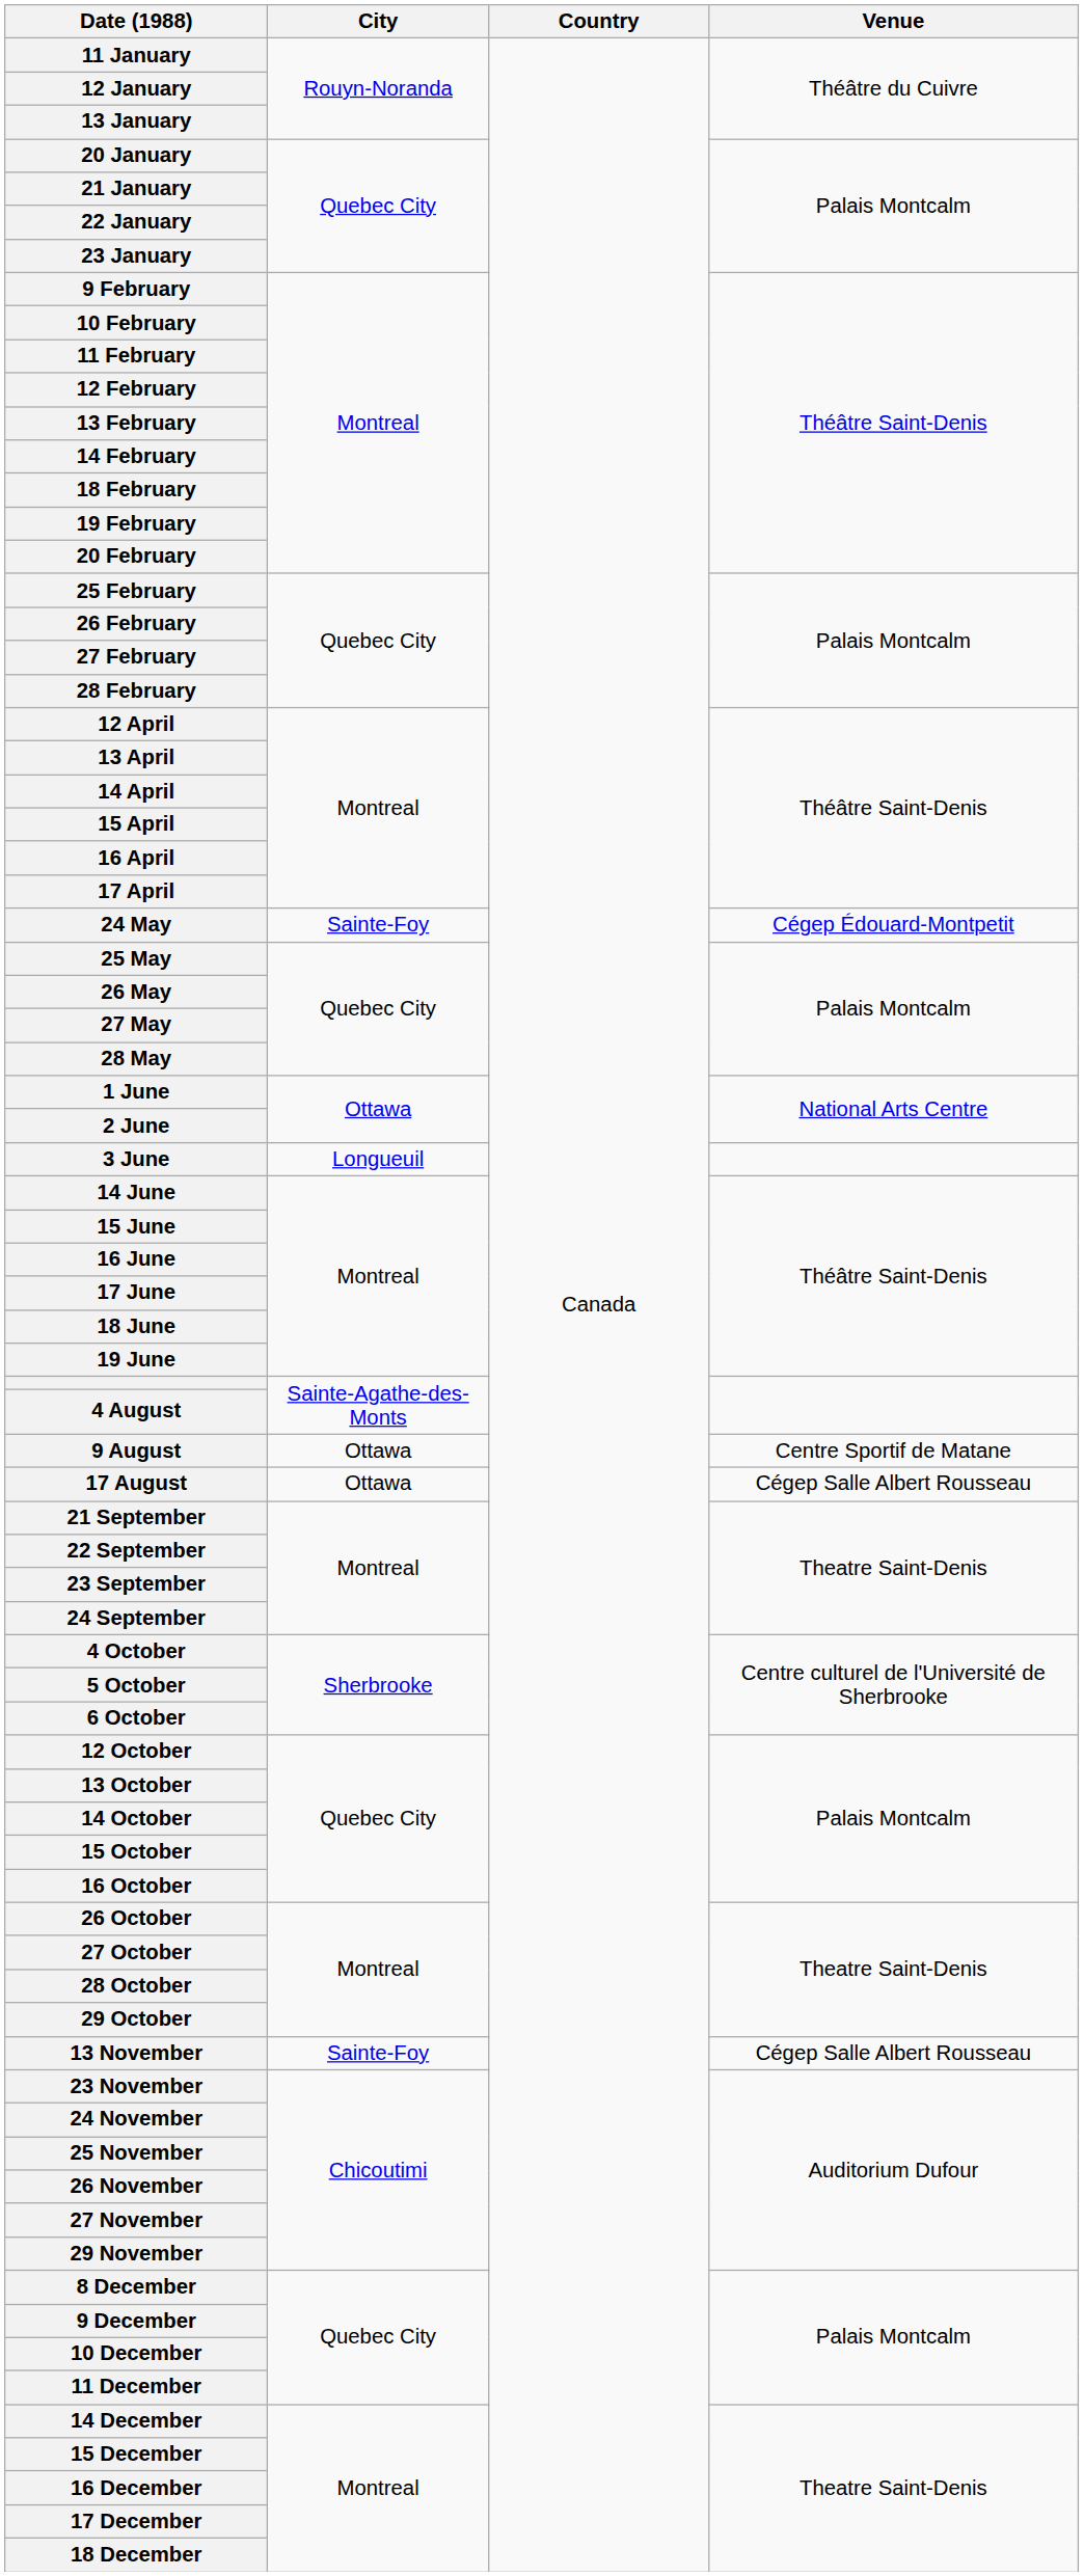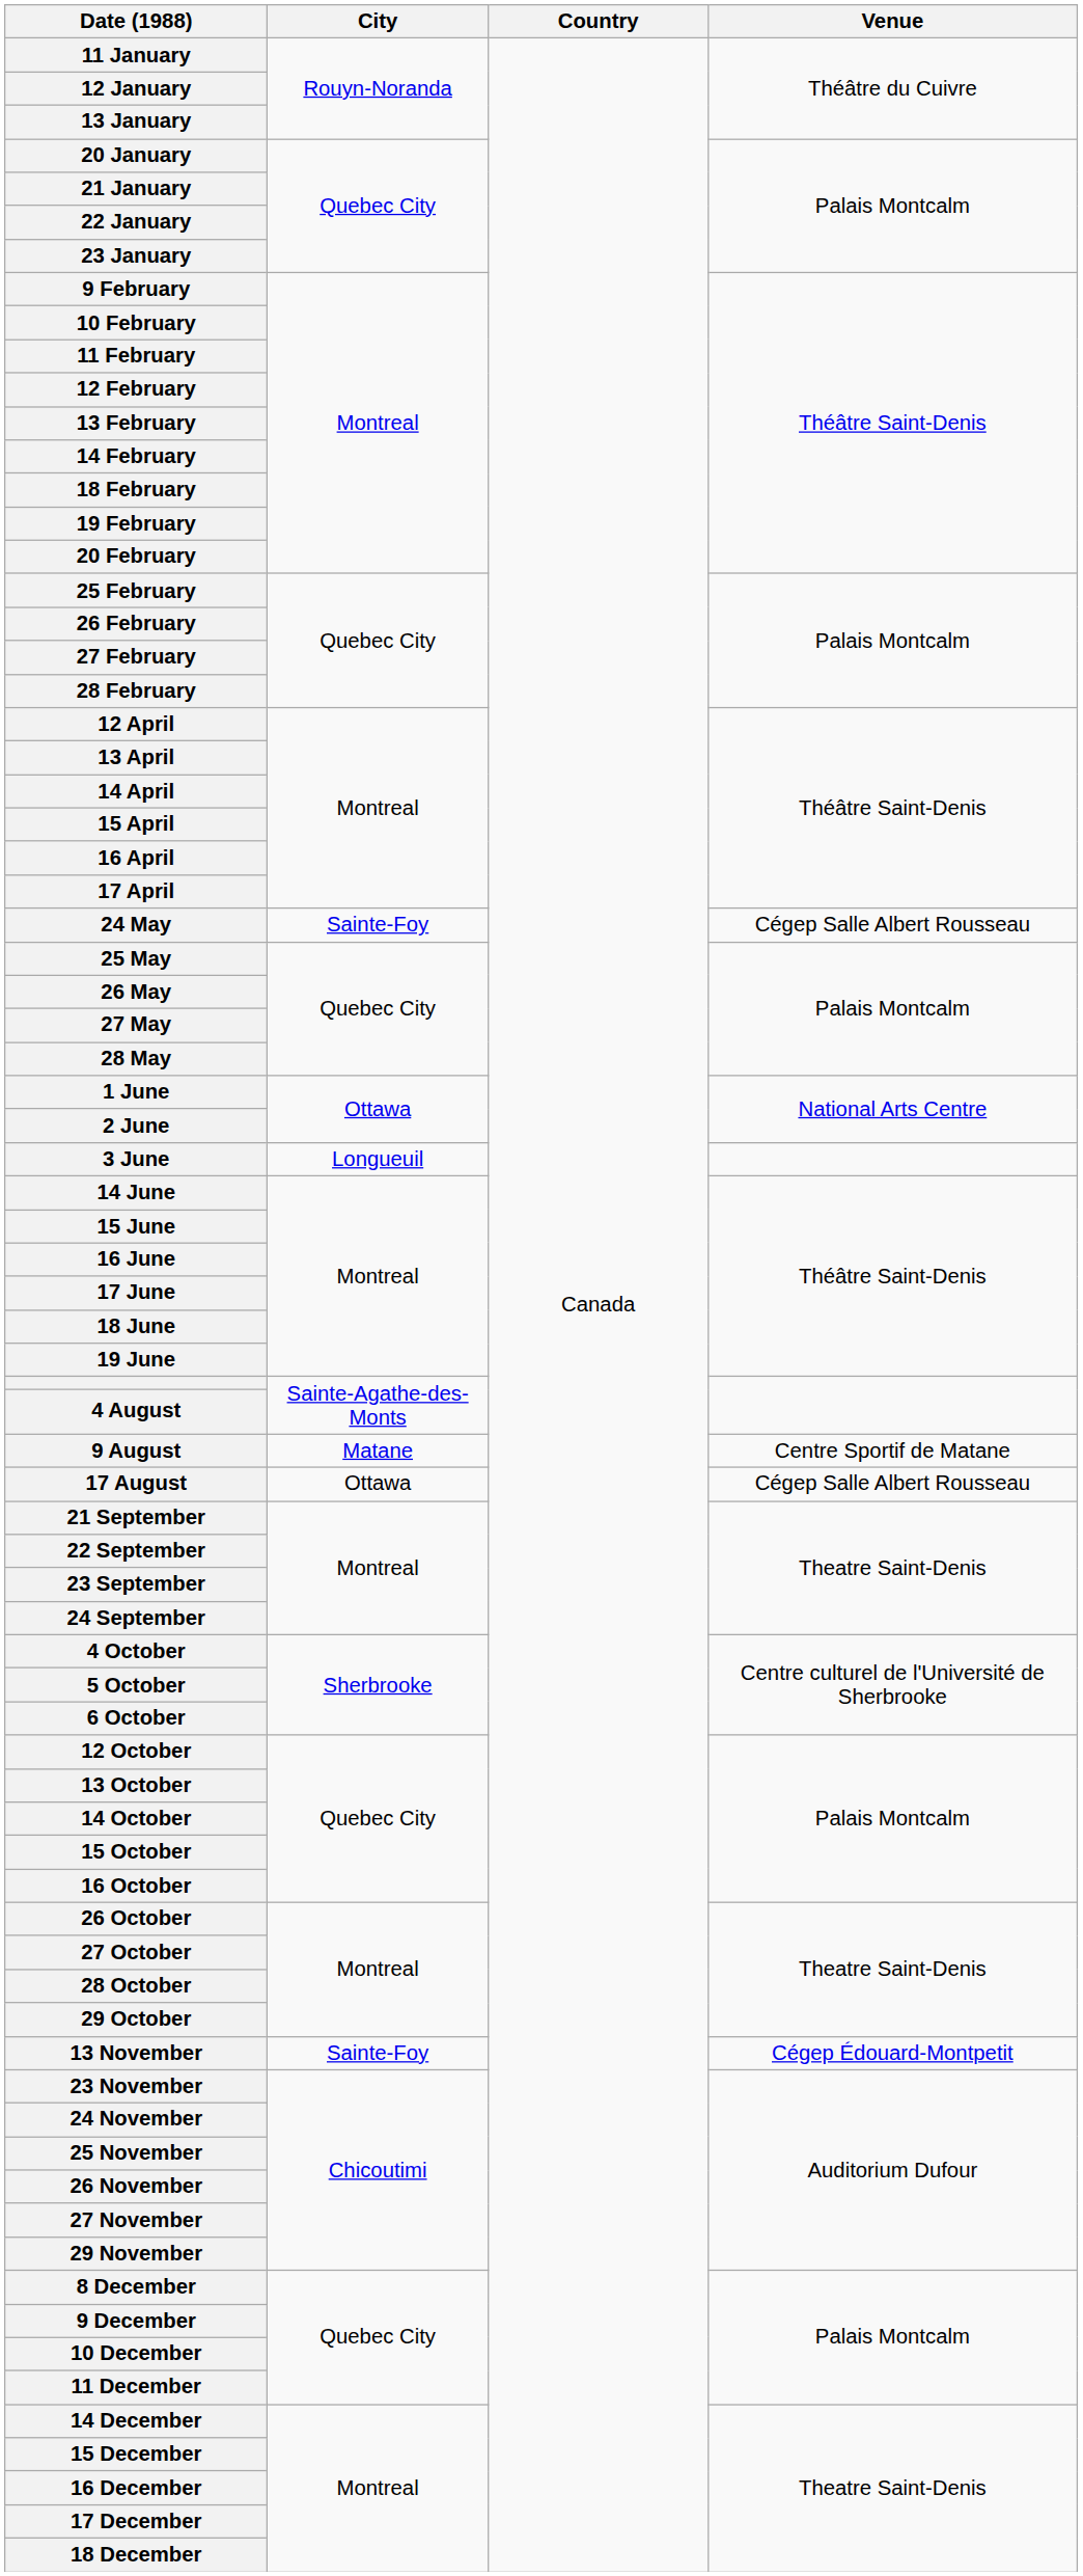 <table class="wikitable plainrowheaders" style="text-align:center;">
 <tr>
 <th scope="col" style="width:12em;">Date (1988)</th>
 <th scope="col" style="width:10em;">City</th>
 <th scope="col" style="width:10em;">Country</th>
 <th scope="col" style="width:17em;">Venue</th>
 </tr>
 <tr>
 <th scope="row" style="text-align:center;">11 January</th>
 <td rowspan="3"><a href='#'>Rouyn-Noranda</a></td>
 <td rowspan="76">Canada</td>
 <td rowspan="3">Théâtre du Cuivre</td>
 </tr>
 <tr>
 <th scope="row" style="text-align:center;">12 January</th>
 </tr>
 <tr>
 <th scope="row" style="text-align:center;">13 January</th>
 </tr>
 <tr>
 <th scope="row" style="text-align:center;">20 January</th>
 <td rowspan="4"><a href='#'>Quebec City</a></td>
 <td rowspan="4">Palais Montcalm</td>
 </tr>
 <tr>
 <th scope="row" style="text-align:center;">21 January</th>
 </tr>
 <tr>
 <th scope="row" style="text-align:center;">22 January</th>
 </tr>
 <tr>
 <th scope="row" style="text-align:center;">23 January</th>
 </tr>
 <tr>
 <th scope="row" style="text-align:center;">9 February</th>
 <td rowspan="9"><a href='#'>Montreal</a></td>
 <td rowspan="9"><a href='#'>Théâtre Saint-Denis</a></td>
 </tr>
 <tr>
 <th scope="row" style="text-align:center;">10 February</th>
 </tr>
 <tr>
 <th scope="row" style="text-align:center;">11 February</th>
 </tr>
 <tr>
 <th scope="row" style="text-align:center;">12 February</th>
 </tr>
 <tr>
 <th scope="row" style="text-align:center;">13 February</th>
 </tr>
 <tr>
 <th scope="row" style="text-align:center;">14 February</th>
 </tr>
 <tr>
 <th scope="row" style="text-align:center;">18 February</th>
 </tr>
 <tr>
 <th scope="row" style="text-align:center;">19 February</th>
 </tr>
 <tr>
 <th scope="row" style="text-align:center;">20 February</th>
 </tr>
 <tr>
 <th scope="row" style="text-align:center;">25 February</th>
 <td rowspan="4">Quebec City</td>
 <td rowspan="4">Palais Montcalm</td>
 </tr>
 <tr>
 <th scope="row" style="text-align:center;">26 February</th>
 </tr>
 <tr>
 <th scope="row" style="text-align:center;">27 February</th>
 </tr>
 <tr>
 <th scope="row" style="text-align:center;">28 February</th>
 </tr>
 <tr>
 <th scope="row" style="text-align:center;">12 April</th>
 <td rowspan="6">Montreal</td>
 <td rowspan="6">Théâtre Saint-Denis</td>
 </tr>
 <tr>
 <th scope="row" style="text-align:center;">13 April</th>
 </tr>
 <tr>
 <th scope="row" style="text-align:center;">14 April</th>
 </tr>
 <tr>
 <th scope="row" style="text-align:center;">15 April</th>
 </tr>
 <tr>
 <th scope="row" style="text-align:center;">16 April</th>
 </tr>
 <tr>
 <th scope="row" style="text-align:center;">17 April</th>
 </tr>
 <tr>
 <th scope="row" style="text-align:center;">24 May</th>
 <td><a href='#'>Sainte-Foy</a></td>
-<td><a href='#'>Cégep Édouard-Montpetit</a></td>
+<td>Cégep Salle Albert Rousseau</td>
 </tr>
 <tr>
 <th scope="row" style="text-align:center;">25 May</th>
 <td rowspan="4">Quebec City</td>
 <td rowspan="4">Palais Montcalm</td>
 </tr>
 <tr>
 <th scope="row" style="text-align:center;">26 May</th>
 </tr>
 <tr>
 <th scope="row" style="text-align:center;">27 May</th>
 </tr>
 <tr>
 <th scope="row" style="text-align:center;">28 May</th>
 </tr>
 <tr>
 <th scope="row" style="text-align:center;">1 June</th>
 <td rowspan="2"><a href='#'>Ottawa</a></td>
 <td rowspan="2"><a href='#'>National Arts Centre</a></td>
 </tr>
 <tr>
 <th scope="row" style="text-align:center;">2 June</th>
 </tr>
 <tr>
 <th scope="row" style="text-align:center;">3 June</th>
 <td><a href='#'>Longueuil</a></td>
 <td></td>
 </tr>
 <tr>
 <th scope="row" style="text-align:center;">14 June</th>
 <td rowspan="6">Montreal</td>
 <td rowspan="6">Théâtre Saint-Denis</td>
 </tr>
 <tr>
 <th scope="row" style="text-align:center;">15 June</th>
 </tr>
 <tr>
 <th scope="row" style="text-align:center;">16 June</th>
 </tr>
 <tr>
 <th scope="row" style="text-align:center;">17 June</th>
 </tr>
 <tr>
 <th scope="row" style="text-align:center;">18 June</th>
 </tr>
 <tr>
 <th scope="row" style="text-align:center;">19 June</th>
 </tr>
 <tr>
 <th scope="row" style="text-align:center;"></th>
 <td rowspan="2"><a href='#'>Sainte-Agathe-des-Monts</a></td>
 <td rowspan="2"></td>
 </tr>
 <tr>
 <th scope="row" style="text-align:center;">4 August</th>
 </tr>
 <tr>
 <th scope="row" style="text-align:center;">9 August</th>
-<td>Ottawa</td>
+<td><a href='#'>Matane</a></td>
 <td>Centre Sportif de Matane</td>
 </tr>
 <tr>
 <th scope="row" style="text-align:center;">17 August</th>
 <td>Ottawa</td>
 <td>Cégep Salle Albert Rousseau</td>
 </tr>
 <tr>
 <th scope="row" style="text-align:center;">21 September</th>
 <td rowspan="4">Montreal</td>
 <td rowspan="4">Theatre Saint-Denis</td>
 </tr>
 <tr>
 <th scope="row" style="text-align:center;">22 September</th>
 </tr>
 <tr>
 <th scope="row" style="text-align:center;">23 September</th>
 </tr>
 <tr>
 <th scope="row" style="text-align:center;">24 September</th>
 </tr>
 <tr>
 <th scope="row" style="text-align:center;">4 October</th>
 <td rowspan="3"><a href='#'>Sherbrooke</a></td>
 <td rowspan="3">Centre culturel de l'Université de Sherbrooke</td>
 </tr>
 <tr>
 <th scope="row" style="text-align:center;">5 October</th>
 </tr>
 <tr>
 <th scope="row" style="text-align:center;">6 October</th>
 </tr>
 <tr>
 <th scope="row" style="text-align:center;">12 October</th>
 <td rowspan="5">Quebec City</td>
 <td rowspan="5">Palais Montcalm</td>
 </tr>
 <tr>
 <th scope="row" style="text-align:center;">13 October</th>
 </tr>
 <tr>
 <th scope="row" style="text-align:center;">14 October</th>
 </tr>
 <tr>
 <th scope="row" style="text-align:center;">15 October</th>
 </tr>
 <tr>
 <th scope="row" style="text-align:center;">16 October</th>
 </tr>
 <tr>
 <th scope="row" style="text-align:center;">26 October</th>
 <td rowspan="4">Montreal</td>
 <td rowspan="4">Theatre Saint-Denis</td>
 </tr>
 <tr>
 <th scope="row" style="text-align:center;">27 October</th>
 </tr>
 <tr>
 <th scope="row" style="text-align:center;">28 October</th>
 </tr>
 <tr>
 <th scope="row" style="text-align:center;">29 October</th>
 </tr>
 <tr>
 <th scope="row" style="text-align:center;">13 November</th>
 <td><a href='#'>Sainte-Foy</a></td>
-<td>Cégep Salle Albert Rousseau</td>
+<td><a href='#'>Cégep Édouard-Montpetit</a></td>
 </tr>
 <tr>
 <th scope="row" style="text-align:center;">23 November</th>
 <td rowspan="6"><a href='#'>Chicoutimi</a></td>
 <td rowspan="6">Auditorium Dufour</td>
 </tr>
 <tr>
 <th scope="row" style="text-align:center;">24 November</th>
 </tr>
 <tr>
 <th scope="row" style="text-align:center;">25 November</th>
 </tr>
 <tr>
 <th scope="row" style="text-align:center;">26 November</th>
 </tr>
 <tr>
 <th scope="row" style="text-align:center;">27 November</th>
 </tr>
 <tr>
 <th scope="row" style="text-align:center;">29 November</th>
 </tr>
 <tr>
 <th scope="row" style="text-align:center;">8 December</th>
 <td rowspan="4">Quebec City</td>
 <td rowspan="4">Palais Montcalm</td>
 </tr>
 <tr>
 <th scope="row" style="text-align:center;">9 December</th>
 </tr>
 <tr>
 <th scope="row" style="text-align:center;">10 December</th>
 </tr>
 <tr>
 <th scope="row" style="text-align:center;">11 December</th>
 </tr>
 <tr>
 <th scope="row" style="text-align:center;">14 December</th>
 <td rowspan="5">Montreal</td>
 <td rowspan="5">Theatre Saint-Denis</td>
 </tr>
 <tr>
 <th scope="row" style="text-align:center;">15 December</th>
 </tr>
 <tr>
 <th scope="row" style="text-align:center;">16 December</th>
 </tr>
 <tr>
 <th scope="row" style="text-align:center;">17 December</th>
 </tr>
 <tr>
 <th scope="row" style="text-align:center;">18 December</th>
 </tr>
 </table>
